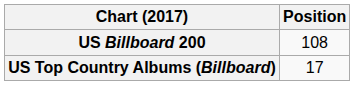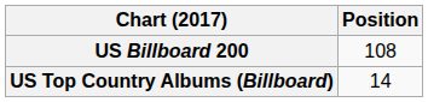 <table class="wikitable sortable plainrowheaders" style="text-align:center">
 <tr>
 <th scope="col">Chart (2017)</th>
 <th scope="col">Position</th>
 </tr>
 <tr>
 <th scope="row">US <em>Billboard</em> 200</th>
 <td>108</td>
 </tr>
 <tr>
 <th scope="row">US Top Country Albums (<em>Billboard</em>)</th>
-<td>17</td>
+<td>14</td>
 </tr>
 </table>
